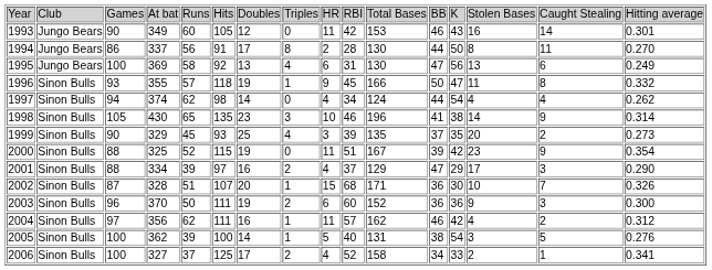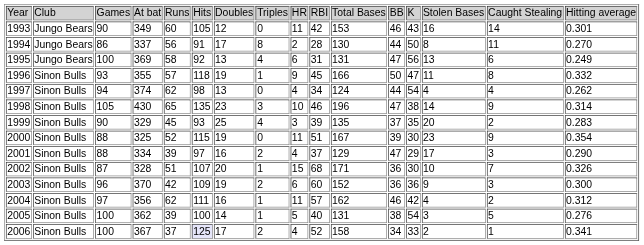 <table border=1>
 <tr style="background:LIGHTGREY">
 <td>Year</td>
 <td>Club</td>
 <td>Games</td>
 <td>At bat</td>
 <td>Runs</td>
 <td>Hits</td>
 <td>Doubles</td>
 <td>Triples</td>
 <td>HR</td>
 <td>RBI</td>
 <td>Total Bases</td>
 <td>BB</td>
 <td>K</td>
 <td>Stolen Bases</td>
 <td>Caught Stealing</td>
 <td>Hitting average</td>
 </tr>
 <tr>
 <td>1993</td>
 <td>Jungo Bears</td>
 <td>90</td>
 <td>349</td>
 <td>60</td>
 <td>105</td>
 <td>12</td>
 <td>0</td>
 <td>11</td>
 <td>42</td>
 <td>153</td>
 <td>46</td>
 <td>43</td>
 <td>16</td>
 <td>14</td>
 <td>0.301</td>
 </tr>
 <tr>
 <td>1994</td>
 <td>Jungo Bears</td>
 <td>86</td>
 <td>337</td>
 <td>56</td>
 <td>91</td>
 <td>17</td>
 <td>8</td>
 <td>2</td>
 <td>28</td>
 <td>130</td>
 <td>44</td>
 <td>50</td>
 <td>8</td>
 <td>11</td>
 <td>0.270</td>
 </tr>
 <tr>
 <td>1995</td>
 <td>Jungo Bears</td>
 <td>100</td>
 <td>369</td>
 <td>58</td>
 <td>92</td>
 <td>13</td>
 <td>4</td>
 <td>6</td>
 <td>31</td>
-<td>130</td>
+<td>131</td>
 <td>47</td>
 <td>56</td>
 <td>13</td>
 <td>6</td>
 <td>0.249</td>
 </tr>
 <tr>
 <td>1996</td>
 <td>Sinon Bulls</td>
 <td>93</td>
 <td>355</td>
 <td>57</td>
 <td>118</td>
 <td>19</td>
 <td>1</td>
 <td>9</td>
 <td>45</td>
 <td>166</td>
 <td>50</td>
 <td>47</td>
 <td>11</td>
 <td>8</td>
 <td>0.332</td>
 </tr>
 <tr>
 <td>1997</td>
 <td>Sinon Bulls</td>
 <td>94</td>
 <td>374</td>
 <td>62</td>
 <td>98</td>
-<td>14</td>
+<td>13</td>
 <td>0</td>
 <td>4</td>
 <td>34</td>
 <td>124</td>
 <td>44</td>
 <td>54</td>
 <td>4</td>
 <td>4</td>
 <td>0.262</td>
 </tr>
 <tr>
 <td>1998</td>
 <td>Sinon Bulls</td>
 <td>105</td>
 <td>430</td>
 <td>65</td>
 <td>135</td>
 <td>23</td>
 <td>3</td>
 <td>10</td>
 <td>46</td>
 <td>196</td>
-<td>41</td>
+<td>47</td>
 <td>38</td>
 <td>14</td>
 <td>9</td>
 <td>0.314</td>
 </tr>
 <tr>
 <td>1999</td>
 <td>Sinon Bulls</td>
 <td>90</td>
 <td>329</td>
 <td>45</td>
 <td>93</td>
 <td>25</td>
 <td>4</td>
 <td>3</td>
 <td>39</td>
 <td>135</td>
 <td>37</td>
 <td>35</td>
 <td>20</td>
 <td>2</td>
-<td>0.273</td>
+<td>0.283</td>
 </tr>
 <tr>
 <td>2000</td>
 <td>Sinon Bulls</td>
 <td>88</td>
 <td>325</td>
 <td>52</td>
 <td>115</td>
 <td>19</td>
 <td>0</td>
 <td>11</td>
 <td>51</td>
 <td>167</td>
 <td>39</td>
-<td>42</td>
+<td>30</td>
 <td>23</td>
 <td>9</td>
 <td>0.354</td>
 </tr>
 <tr>
 <td>2001</td>
 <td>Sinon Bulls</td>
 <td>88</td>
 <td>334</td>
 <td>39</td>
 <td>97</td>
 <td>16</td>
 <td>2</td>
 <td>4</td>
 <td>37</td>
 <td>129</td>
 <td>47</td>
 <td>29</td>
 <td>17</td>
 <td>3</td>
 <td>0.290</td>
 </tr>
 <tr>
 <td>2002</td>
 <td>Sinon Bulls</td>
 <td>87</td>
 <td>328</td>
 <td>51</td>
 <td>107</td>
 <td>20</td>
 <td>1</td>
 <td>15</td>
 <td>68</td>
 <td>171</td>
 <td>36</td>
 <td>30</td>
 <td>10</td>
 <td>7</td>
 <td>0.326</td>
 </tr>
 <tr>
 <td>2003</td>
 <td>Sinon Bulls</td>
 <td>96</td>
 <td>370</td>
-<td>50</td>
-<td>111</td>
+<td>42</td>
+<td>109</td>
 <td>19</td>
 <td>2</td>
 <td>6</td>
 <td>60</td>
 <td>152</td>
 <td>36</td>
 <td>36</td>
 <td>9</td>
 <td>3</td>
 <td>0.300</td>
 </tr>
 <tr>
 <td>2004</td>
 <td>Sinon Bulls</td>
 <td>97</td>
 <td>356</td>
 <td>62</td>
 <td>111</td>
 <td>16</td>
 <td>1</td>
 <td>11</td>
 <td>57</td>
 <td>162</td>
 <td>46</td>
 <td>42</td>
 <td>4</td>
 <td>2</td>
 <td>0.312</td>
 </tr>
 <tr>
 <td>2005</td>
 <td>Sinon Bulls</td>
 <td>100</td>
 <td>362</td>
 <td>39</td>
 <td>100</td>
 <td>14</td>
 <td>1</td>
 <td>5</td>
 <td>40</td>
 <td>131</td>
 <td>38</td>
 <td>54</td>
 <td>3</td>
 <td>5</td>
 <td>0.276</td>
 </tr>
 <tr>
 <td>2006</td>
 <td>Sinon Bulls</td>
 <td>100</td>
-<td>327</td>
+<td>367</td>
 <td>37</td>
-<td>125</td>
+<td style="background: lavender;">125</td>
 <td>17</td>
 <td>2</td>
 <td>4</td>
 <td>52</td>
 <td>158</td>
 <td>34</td>
 <td>33</td>
 <td>2</td>
 <td>1</td>
 <td>0.341</td>
 </tr>
 </table>
